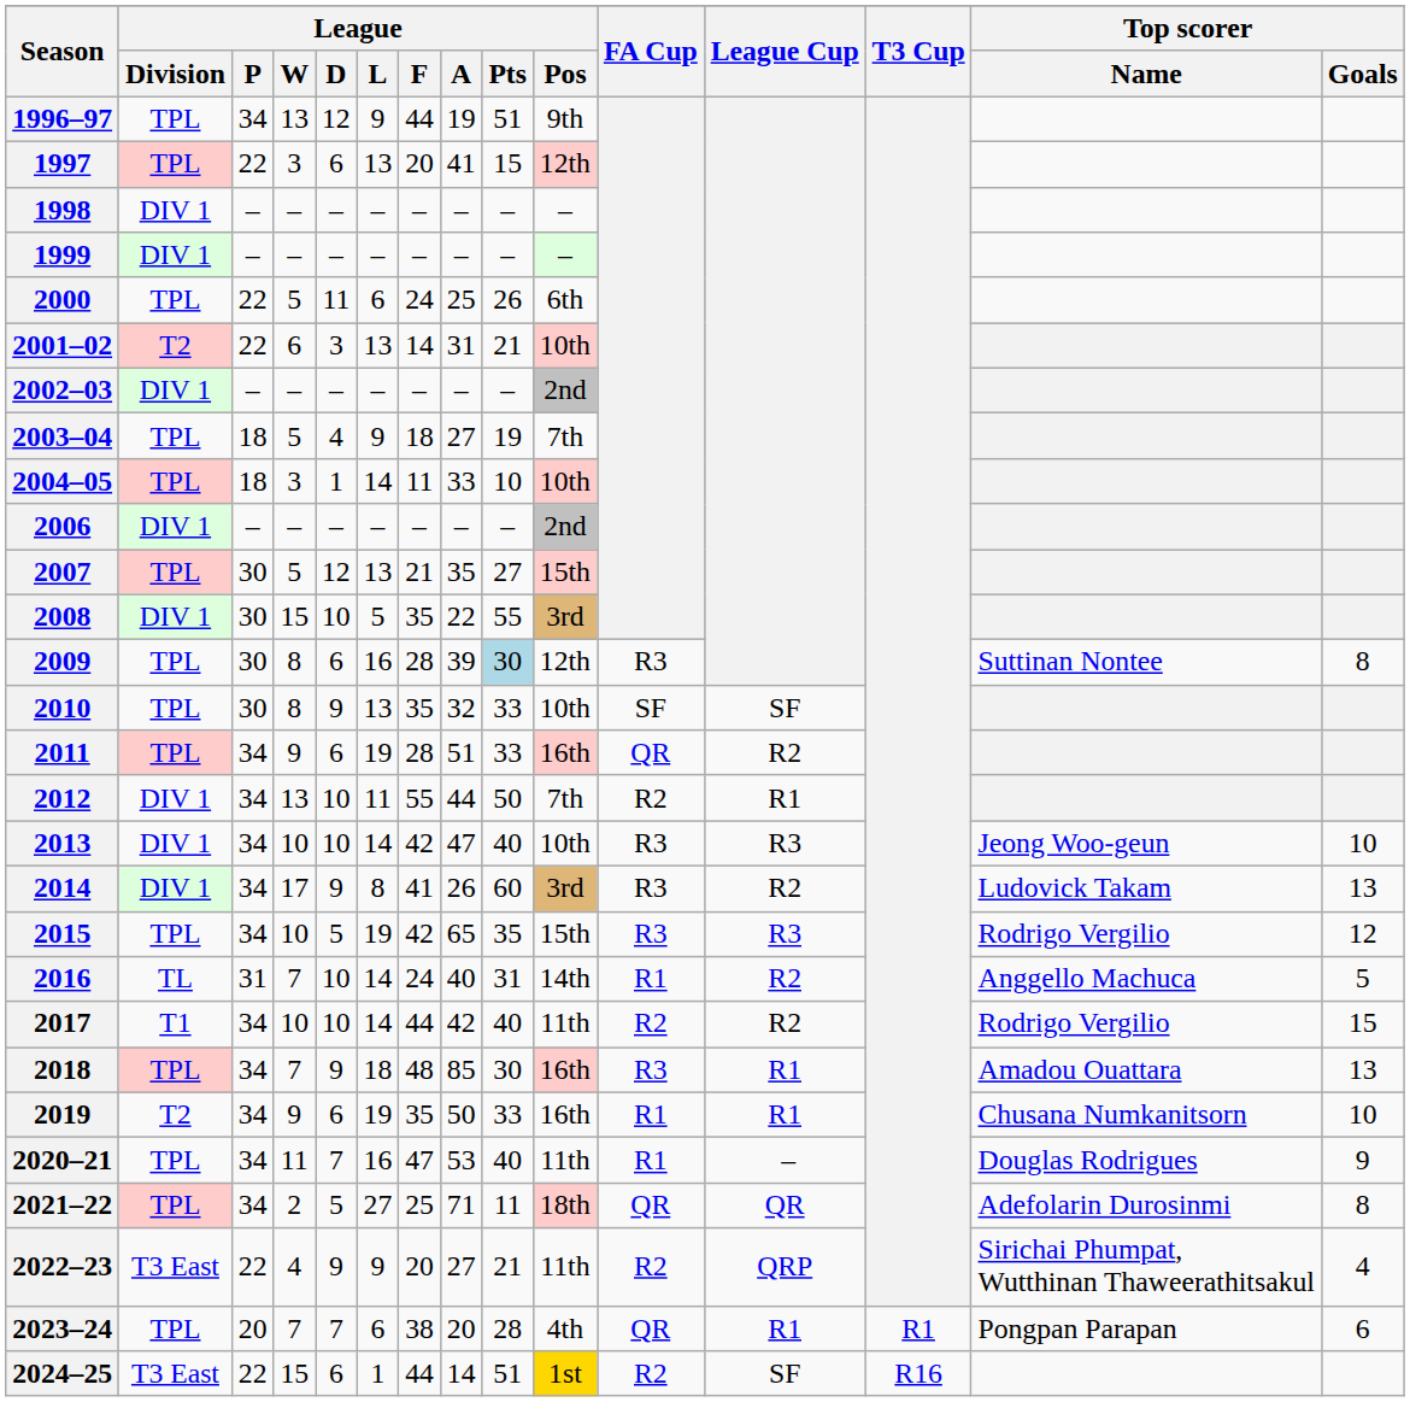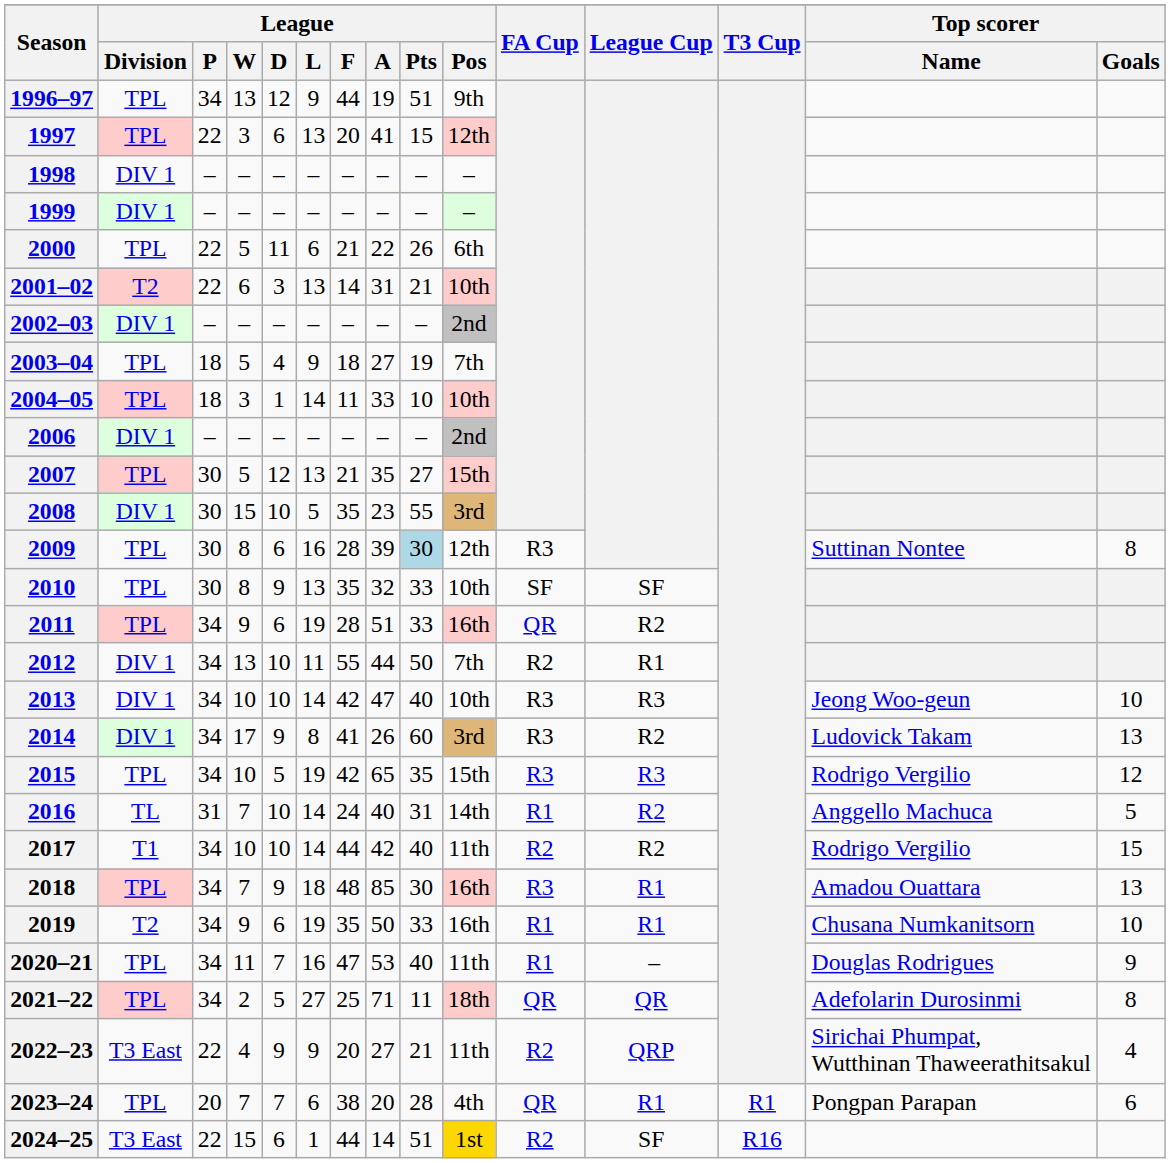 <table class="wikitable" style="text-align: center">
 <tr>
 </tr>
 <tr>
 <th rowspan="2">Season</th>
 <th colspan="9">League</th>
 <th rowspan="2"><a href='#'>FA Cup</a></th>
 <th rowspan="2"><a href='#'>League Cup</a></th>
 <th rowspan="2"><a href='#'>T3 Cup</a></th>
 <th colspan="2">Top scorer</th>
 </tr>
 <tr>
 <th>Division</th>
 <th>P</th>
 <th>W</th>
 <th>D</th>
 <th>L</th>
 <th>F</th>
 <th>A</th>
 <th>Pts</th>
 <th>Pos</th>
 <th>Name</th>
 <th>Goals</th>
 </tr>
 <tr>
 <th><a href='#'>1996–97</a></th>
 <td><a href='#'>TPL</a></td>
 <td>34</td>
 <td>13</td>
 <td>12</td>
 <td>9</td>
 <td>44</td>
 <td>19</td>
 <td>51</td>
 <td>9th</td>
 <th rowspan="12"></th>
 <th rowspan="13"></th>
 <th rowspan="26"></th>
 <td></td>
 <td></td>
 </tr>
 <tr>
 <th><a href='#'>1997</a></th>
 <td bgcolor="#FFCCCC"><a href='#'>TPL</a></td>
 <td>22</td>
 <td>3</td>
 <td>6</td>
 <td>13</td>
 <td>20</td>
 <td>41</td>
 <td>15</td>
 <td bgcolor="#FFCCCC">12th</td>
 <td></td>
 <td></td>
 </tr>
 <tr>
 <th><a href='#'>1998</a></th>
 <td><a href='#'>DIV 1</a></td>
 <td>–</td>
 <td>–</td>
 <td>–</td>
 <td>–</td>
 <td>–</td>
 <td>–</td>
 <td>–</td>
 <td>–</td>
 <td></td>
 <td></td>
 </tr>
 <tr>
 <th><a href='#'>1999</a></th>
 <td bgcolor="#DDFFDD"><a href='#'>DIV 1</a></td>
 <td>–</td>
 <td>–</td>
 <td>–</td>
 <td>–</td>
 <td>–</td>
 <td>–</td>
 <td>–</td>
 <td bgcolor="#DDFFDD">–</td>
 <td></td>
 <td></td>
 </tr>
 <tr>
 <th><a href='#'>2000</a></th>
 <td><a href='#'>TPL</a></td>
 <td>22</td>
 <td>5</td>
 <td>11</td>
 <td>6</td>
-<td>24</td>
-<td>25</td>
+<td>21</td>
+<td>22</td>
 <td>26</td>
 <td>6th</td>
 <td></td>
 <td></td>
 </tr>
 <tr>
 <th><a href='#'>2001–02</a></th>
 <td bgcolor="#FFCCCC"><a href='#'>T2</a></td>
 <td>22</td>
 <td>6</td>
 <td>3</td>
 <td>13</td>
 <td>14</td>
 <td>31</td>
 <td>21</td>
 <td bgcolor="#FFCCCC">10th</td>
 <th></th>
 <th></th>
 </tr>
 <tr>
 <th><a href='#'>2002–03</a></th>
 <td bgcolor="#DDFFDD"><a href='#'>DIV 1</a></td>
 <td>–</td>
 <td>–</td>
 <td>–</td>
 <td>–</td>
 <td>–</td>
 <td>–</td>
 <td>–</td>
 <td bgcolor="silver">2nd</td>
 <th></th>
 <th></th>
 </tr>
 <tr>
 <th><a href='#'>2003–04</a></th>
 <td><a href='#'>TPL</a></td>
 <td>18</td>
 <td>5</td>
 <td>4</td>
 <td>9</td>
 <td>18</td>
 <td>27</td>
 <td>19</td>
 <td>7th</td>
 <th></th>
 <th></th>
 </tr>
 <tr>
 <th><a href='#'>2004–05</a></th>
 <td bgcolor="#FFCCCC"><a href='#'>TPL</a></td>
 <td>18</td>
 <td>3</td>
 <td>1</td>
 <td>14</td>
 <td>11</td>
 <td>33</td>
 <td>10</td>
 <td bgcolor="#FFCCCC">10th</td>
 <th></th>
 <th></th>
 </tr>
 <tr>
 <th><a href='#'>2006</a></th>
 <td bgcolor="#DDFFDD"><a href='#'>DIV 1</a></td>
 <td>–</td>
 <td>–</td>
 <td>–</td>
 <td>–</td>
 <td>–</td>
 <td>–</td>
 <td>–</td>
 <td bgcolor="silver">2nd</td>
 <th></th>
 <th></th>
 </tr>
 <tr>
 <th><a href='#'>2007</a></th>
 <td bgcolor="#FFCCCC"><a href='#'>TPL</a></td>
 <td>30</td>
 <td>5</td>
 <td>12</td>
 <td>13</td>
 <td>21</td>
 <td>35</td>
 <td>27</td>
 <td bgcolor="#FFCCCC">15th</td>
 <th></th>
 <th></th>
 </tr>
 <tr>
 <th><a href='#'>2008</a></th>
 <td bgcolor="#DDFFDD"><a href='#'>DIV 1</a></td>
 <td>30</td>
 <td>15</td>
 <td>10</td>
 <td>5</td>
 <td>35</td>
-<td>22</td>
+<td>23</td>
 <td>55</td>
 <td bgcolor="#deb678">3rd</td>
 <th></th>
 <th></th>
 </tr>
 <tr>
 <th><a href='#'>2009</a></th>
 <td><a href='#'>TPL</a></td>
 <td>30</td>
 <td>8</td>
 <td>6</td>
 <td>16</td>
 <td>28</td>
 <td>39</td>
 <td style="background: lightblue;">30</td>
 <td>12th</td>
 <td>R3</td>
 <td align="left"> <a href='#'>Suttinan Nontee</a></td>
 <td>8</td>
 </tr>
 <tr>
 <th><a href='#'>2010</a></th>
 <td><a href='#'>TPL</a></td>
 <td>30</td>
 <td>8</td>
 <td>9</td>
 <td>13</td>
 <td>35</td>
 <td>32</td>
 <td>33</td>
 <td>10th</td>
 <td>SF</td>
 <td>SF</td>
 <th></th>
 <th></th>
 </tr>
 <tr>
 <th><a href='#'>2011</a></th>
 <td bgcolor="#FFCCCC"><a href='#'>TPL</a></td>
 <td>34</td>
 <td>9</td>
 <td>6</td>
 <td>19</td>
 <td>28</td>
 <td>51</td>
 <td>33</td>
 <td bgcolor="#FFCCCC">16th</td>
 <td><a href='#'>QR</a></td>
 <td>R2</td>
 <th></th>
 <th></th>
 </tr>
 <tr>
 <th><a href='#'>2012</a></th>
 <td><a href='#'>DIV 1</a></td>
 <td>34</td>
 <td>13</td>
 <td>10</td>
 <td>11</td>
 <td>55</td>
 <td>44</td>
 <td>50</td>
 <td>7th</td>
 <td>R2</td>
 <td>R1</td>
 <th></th>
 <th></th>
 </tr>
 <tr>
 <th><a href='#'>2013</a></th>
 <td><a href='#'>DIV 1</a></td>
 <td>34</td>
 <td>10</td>
 <td>10</td>
 <td>14</td>
 <td>42</td>
 <td>47</td>
 <td>40</td>
 <td>10th</td>
 <td>R3</td>
 <td>R3</td>
 <td align="left"> <a href='#'>Jeong Woo-geun</a></td>
 <td>10</td>
 </tr>
 <tr>
 <th><a href='#'>2014</a></th>
 <td bgcolor="#DDFFDD"><a href='#'>DIV 1</a></td>
 <td>34</td>
 <td>17</td>
 <td>9</td>
 <td>8</td>
 <td>41</td>
 <td>26</td>
 <td>60</td>
 <td bgcolor="#deb678">3rd</td>
 <td>R3</td>
 <td>R2</td>
 <td align="left"> <a href='#'>Ludovick Takam</a></td>
 <td>13</td>
 </tr>
 <tr>
 <th><a href='#'>2015</a></th>
 <td><a href='#'>TPL</a></td>
 <td>34</td>
 <td>10</td>
 <td>5</td>
 <td>19</td>
 <td>42</td>
 <td>65</td>
 <td>35</td>
 <td>15th</td>
 <td><a href='#'>R3</a></td>
 <td><a href='#'>R3</a></td>
 <td align="left"> <a href='#'>Rodrigo Vergilio</a></td>
 <td>12</td>
 </tr>
 <tr>
 <th><a href='#'>2016</a></th>
 <td><a href='#'>TL</a></td>
 <td>31</td>
 <td>7</td>
 <td>10</td>
 <td>14</td>
 <td>24</td>
 <td>40</td>
 <td>31</td>
 <td>14th</td>
 <td><a href='#'>R1</a></td>
 <td><a href='#'>R2</a></td>
 <td align="left"> <a href='#'>Anggello Machuca</a></td>
 <td>5</td>
 </tr>
 <tr>
 <th>2017</th>
 <td><a href='#'>T1</a></td>
 <td>34</td>
 <td>10</td>
 <td>10</td>
 <td>14</td>
 <td>44</td>
 <td>42</td>
 <td>40</td>
 <td>11th</td>
 <td><a href='#'>R2</a></td>
 <td>R2</td>
 <td align="left"> <a href='#'>Rodrigo Vergilio</a></td>
 <td>15</td>
 </tr>
 <tr>
 <th>2018</th>
 <td bgcolor="#FFCCCC"><a href='#'>TPL</a></td>
 <td>34</td>
 <td>7</td>
 <td>9</td>
 <td>18</td>
 <td>48</td>
 <td>85</td>
 <td>30</td>
 <td bgcolor="#FFCCCC">16th</td>
 <td><a href='#'>R3</a></td>
 <td><a href='#'>R1</a></td>
 <td align="left"> <a href='#'>Amadou Ouattara</a></td>
 <td>13</td>
 </tr>
 <tr>
 <th>2019</th>
 <td><a href='#'>T2</a></td>
 <td>34</td>
 <td>9</td>
 <td>6</td>
 <td>19</td>
 <td>35</td>
 <td>50</td>
 <td>33</td>
 <td>16th</td>
 <td><a href='#'>R1</a></td>
 <td><a href='#'>R1</a></td>
 <td align="left"> <a href='#'>Chusana Numkanitsorn</a></td>
 <td>10</td>
 </tr>
 <tr>
 <th>2020–21</th>
 <td><a href='#'>TPL</a></td>
 <td>34</td>
 <td>11</td>
 <td>7</td>
 <td>16</td>
 <td>47</td>
 <td>53</td>
 <td>40</td>
 <td>11th</td>
 <td><a href='#'>R1</a></td>
 <td> –</td>
 <td align="left"> <a href='#'>Douglas Rodrigues</a></td>
 <td>9</td>
 </tr>
 <tr>
 <th>2021–22</th>
 <td bgcolor="#FFCCCC"><a href='#'>TPL</a></td>
 <td>34</td>
 <td>2</td>
 <td>5</td>
 <td>27</td>
 <td>25</td>
 <td>71</td>
 <td>11</td>
 <td bgcolor="#FFCCCC">18th</td>
 <td><a href='#'>QR</a></td>
 <td><a href='#'>QR</a></td>
 <td align="left"> <a href='#'>Adefolarin Durosinmi</a></td>
 <td>8</td>
 </tr>
 <tr>
 <th>2022–23</th>
 <td><a href='#'>T3 East</a></td>
 <td>22</td>
 <td>4</td>
 <td>9</td>
 <td>9</td>
 <td>20</td>
 <td>27</td>
 <td>21</td>
 <td>11th</td>
 <td><a href='#'>R2</a></td>
 <td><a href='#'>QRP</a></td>
 <td align="left"> <a href='#'>Sirichai Phumpat</a>,<br> Wutthinan Thaweerathitsakul</td>
 <td>4</td>
 </tr>
 <tr>
 <th>2023–24</th>
 <td><a href='#'>TPL</a></td>
 <td>20</td>
 <td>7</td>
 <td>7</td>
 <td>6</td>
 <td>38</td>
 <td>20</td>
 <td>28</td>
 <td>4th</td>
 <td><a href='#'>QR</a></td>
 <td><a href='#'>R1</a></td>
 <td><a href='#'>R1</a></td>
 <td align="left"> Pongpan Parapan</td>
 <td>6</td>
 </tr>
 <tr>
 <th>2024–25</th>
 <td><a href='#'>T3 East</a></td>
 <td>22</td>
 <td>15</td>
 <td>6</td>
 <td>1</td>
 <td>44</td>
 <td>14</td>
 <td>51</td>
 <td bgcolor=gold>1st</td>
 <td><a href='#'>R2</a></td>
 <td>SF</td>
 <td><a href='#'>R16</a></td>
 <td align="left"></td>
 <td></td>
 </tr>
 </table>
